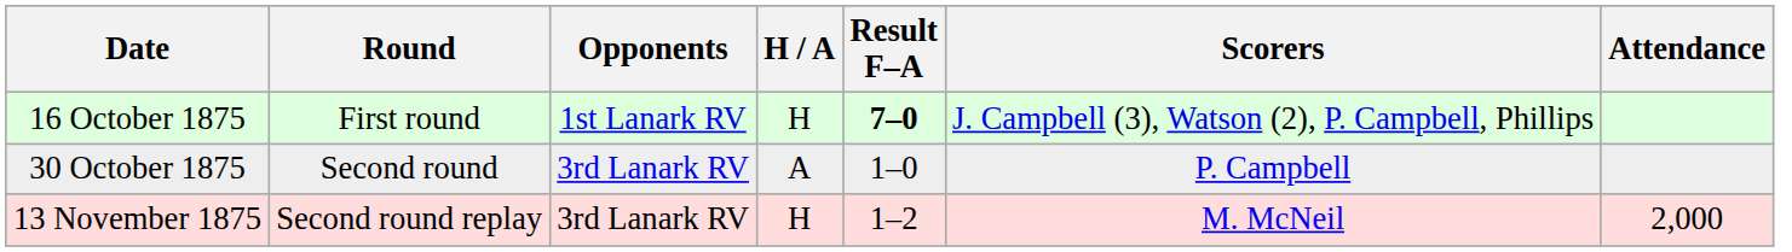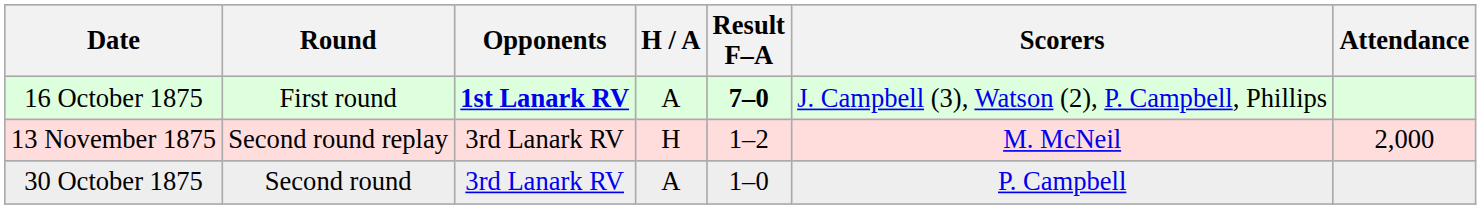 <table class="wikitable" style="text-align:center">
 <tr>
 <th>Date</th>
 <th>Round</th>
 <th>Opponents</th>
 <th>H / A</th>
 <th>Result<br>F–A</th>
 <th>Scorers</th>
 <th>Attendance</th>
 </tr>
 <tr bgcolor=#ddffdd>
 <td>16 October 1875</td>
 <td>First round</td>
-<td><a href='#'>1st Lanark RV</a></td>
-<td>H</td>
+<td><strong><a href='#'>1st Lanark RV</a></strong></td>
+<td>A</td>
 <td><strong>7–0</strong></td>
 <td><a href='#'>J. Campbell</a> (3), <a href='#'>Watson</a> (2), <a href='#'>P. Campbell</a>, Phillips</td>
-<td></td>
-</tr>
-<tr bgcolor=#eeeeee>
-<td>30 October 1875</td>
-<td>Second round</td>
-<td><a href='#'>3rd Lanark RV</a></td>
-<td>A</td>
-<td>1–0</td>
-<td><a href='#'>P. Campbell</a></td>
 <td></td>
 </tr>
 <tr bgcolor=#ffdddd>
 <td>13 November 1875</td>
 <td>Second round replay</td>
 <td>3rd Lanark RV</td>
 <td>H</td>
 <td>1–2</td>
 <td><a href='#'>M. McNeil</a></td>
 <td>2,000</td>
 </tr>
+<tr bgcolor=#eeeeee>
+<td>30 October 1875</td>
+<td>Second round</td>
+<td><a href='#'>3rd Lanark RV</a></td>
+<td>A</td>
+<td>1–0</td>
+<td><a href='#'>P. Campbell</a></td>
+<td></td>
+</tr>
 </table>
